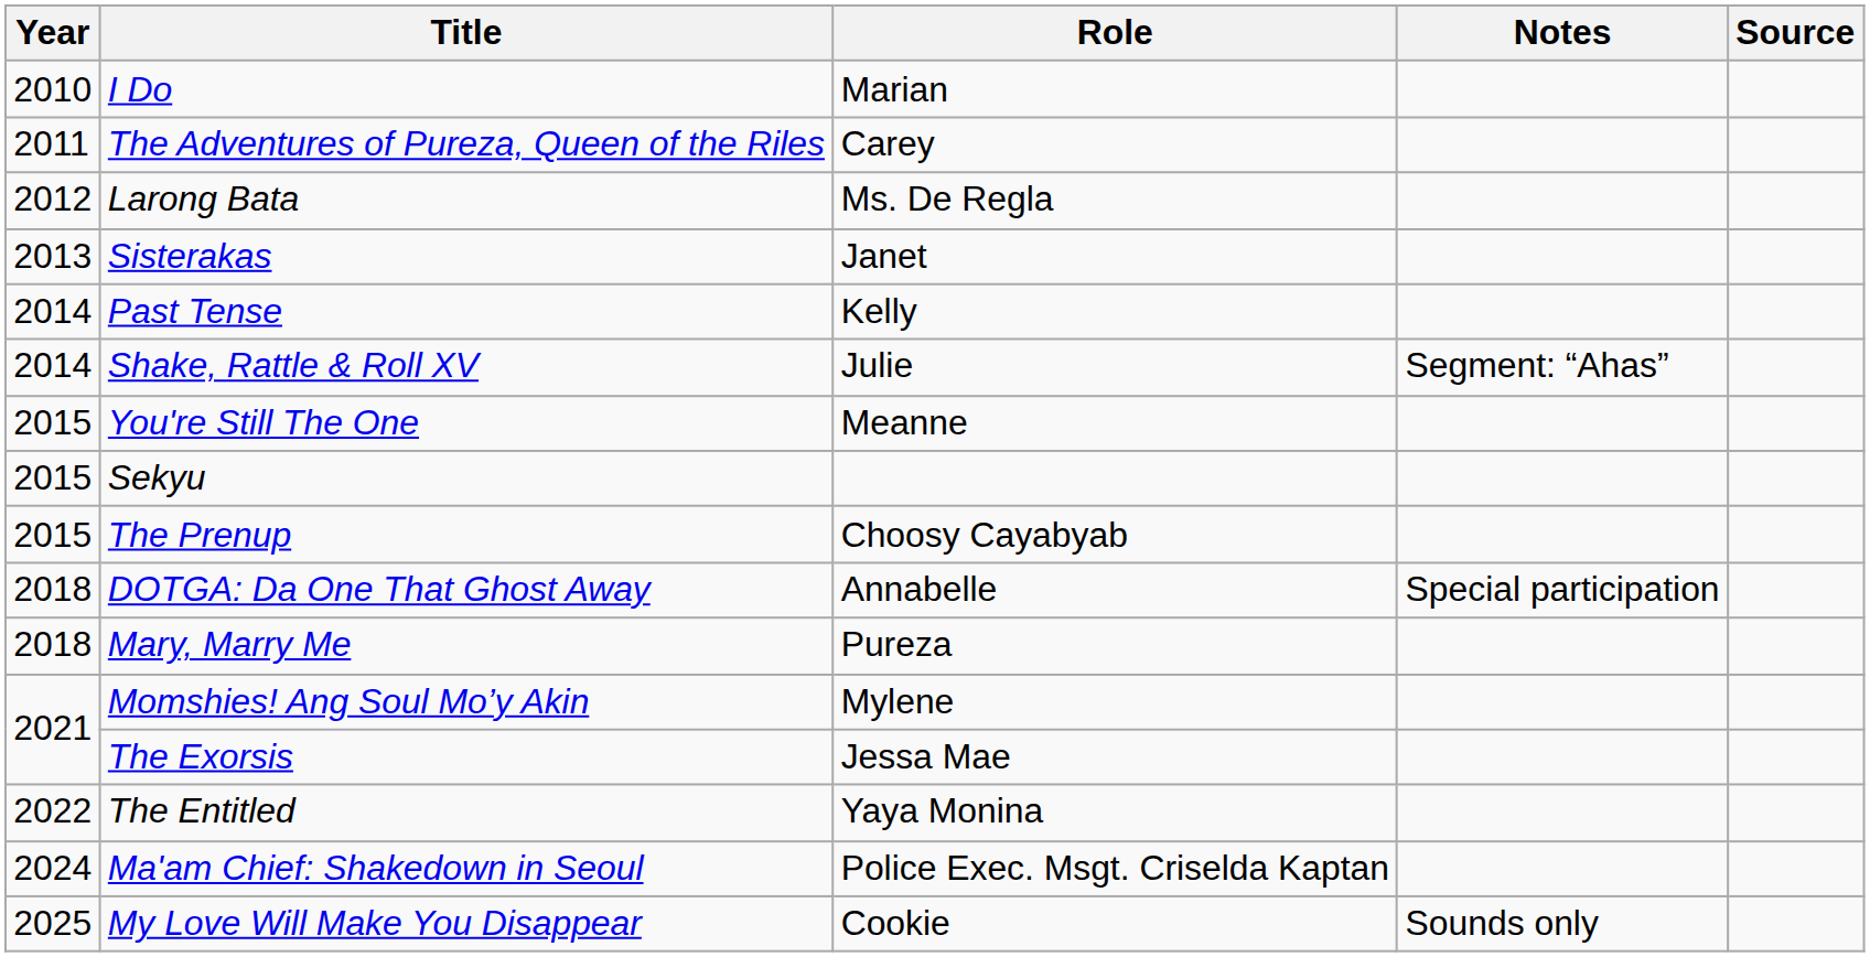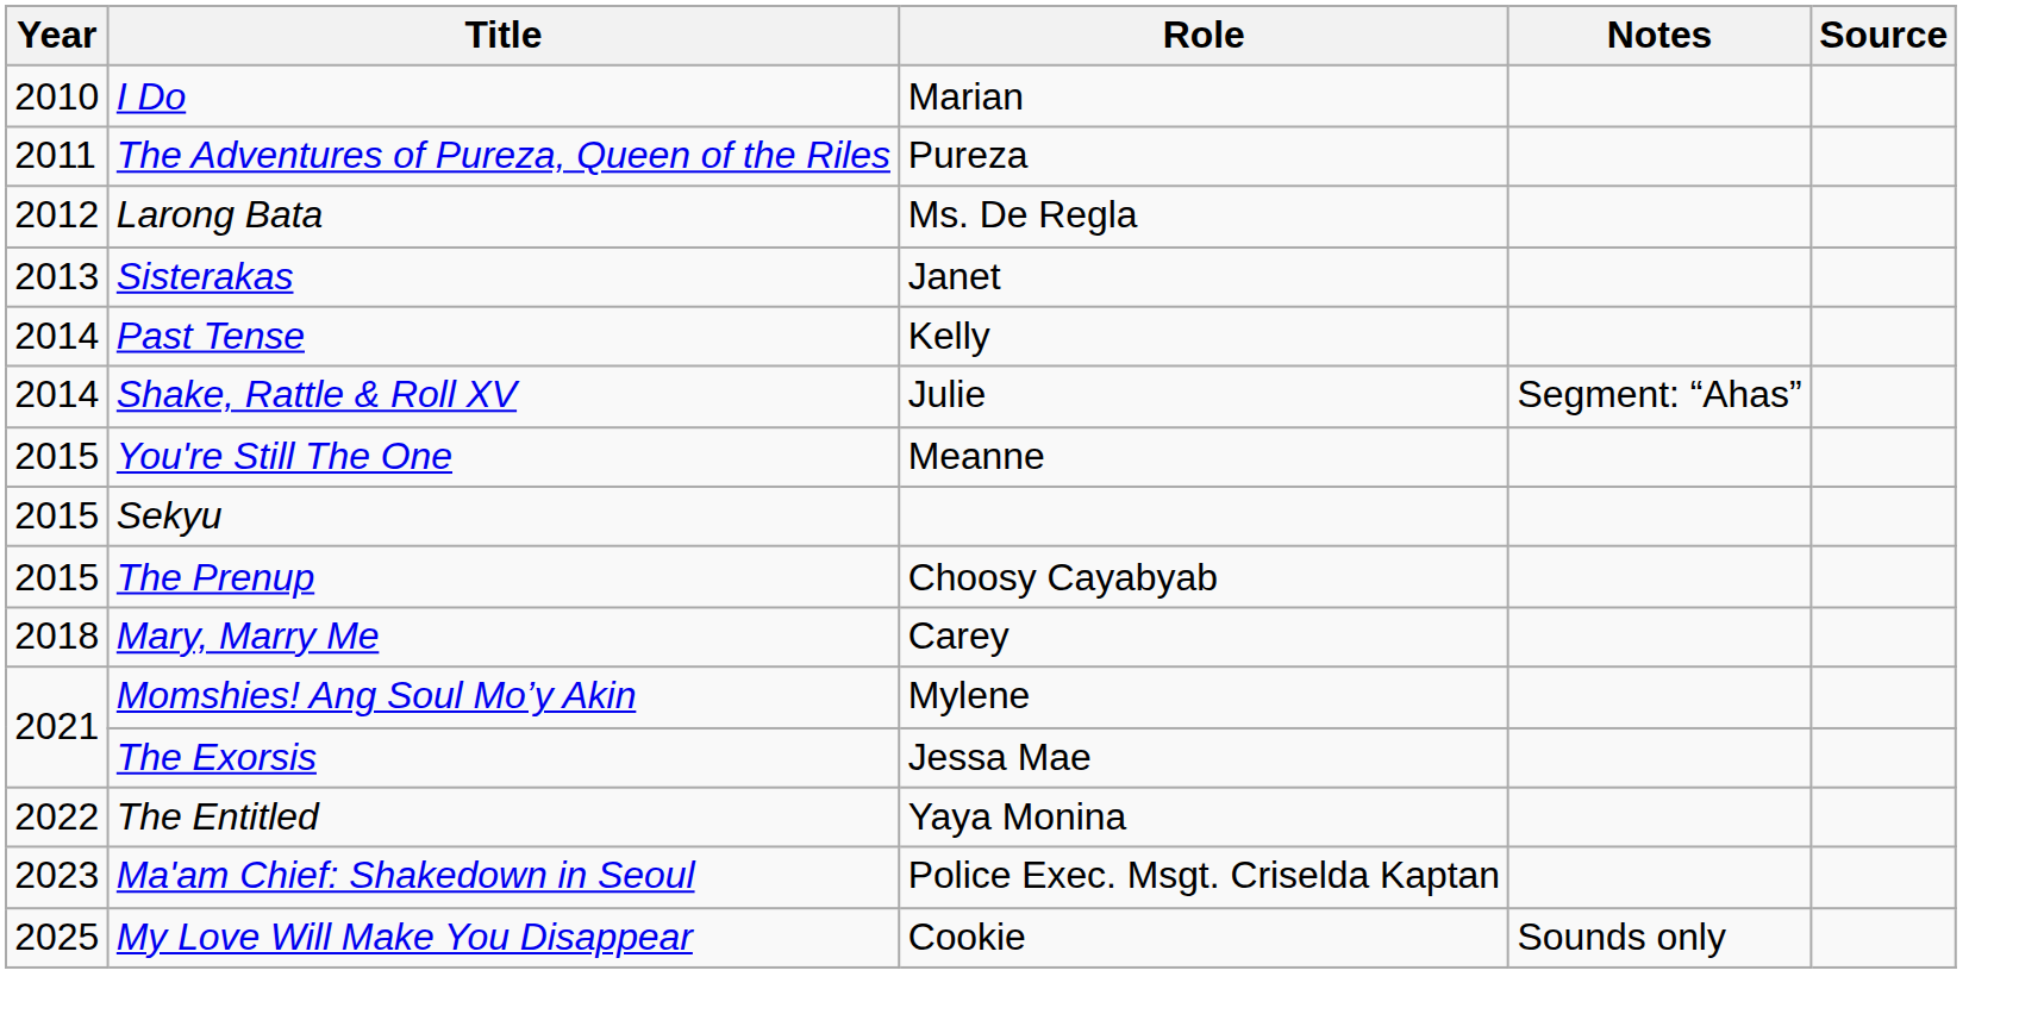 <table class="wikitable sortable" >
 <tr>
 <th>Year</th>
 <th>Title</th>
 <th>Role</th>
 <th class="unsortable">Notes </th>
 <th class="unsortable">Source </th>
 </tr>
 <tr>
 <td>2010</td>
 <td><em><a href='#'>I Do</a></em></td>
 <td>Marian</td>
 <td></td>
 <td></td>
 </tr>
 <tr>
 <td>2011</td>
 <td><em><a href='#'>The Adventures of Pureza, Queen of the Riles</a></em></td>
-<td>Carey</td>
+<td>Pureza</td>
 <td></td>
 <td></td>
 </tr>
 <tr>
 <td>2012</td>
 <td><em>Larong Bata</em></td>
 <td>Ms. De Regla</td>
 <td></td>
 <td></td>
 </tr>
 <tr>
 <td>2013</td>
 <td><em><a href='#'>Sisterakas</a></em></td>
 <td>Janet</td>
 <td></td>
 <td></td>
 </tr>
 <tr>
 <td>2014</td>
 <td><em><a href='#'>Past Tense</a></em></td>
 <td>Kelly</td>
 <td></td>
 <td></td>
 </tr>
 <tr>
 <td>2014</td>
 <td><em><a href='#'>Shake, Rattle & Roll XV</a></em></td>
 <td>Julie</td>
 <td>Segment: “Ahas”</td>
 <td></td>
 </tr>
 <tr>
 <td>2015</td>
 <td><em><a href='#'>You're Still The One</a></em></td>
 <td>Meanne</td>
 <td></td>
 <td></td>
 </tr>
 <tr>
 <td>2015</td>
 <td><em>Sekyu</em></td>
 <td></td>
 <td></td>
 <td></td>
 </tr>
 <tr>
 <td>2015</td>
 <td><em><a href='#'>The Prenup</a></em></td>
 <td>Choosy Cayabyab</td>
 <td></td>
 <td></td>
 </tr>
 <tr>
 <td>2018</td>
-<td><em><a href='#'>DOTGA: Da One That Ghost Away</a></em></td>
-<td>Annabelle</td>
-<td>Special participation</td>
-<td></td>
-</tr>
-<tr>
-<td>2018</td>
 <td><em><a href='#'>Mary, Marry Me</a></em></td>
-<td>Pureza</td>
+<td>Carey</td>
 <td></td>
 <td></td>
 </tr>
 <tr>
 <td rowspan="2">2021</td>
 <td><em><a href='#'>Momshies! Ang Soul Mo’y Akin</a></em></td>
 <td>Mylene</td>
 <td></td>
 <td></td>
 </tr>
 <tr>
 <td><em><a href='#'>The Exorsis</a></em></td>
 <td>Jessa Mae</td>
 <td></td>
 <td></td>
 </tr>
 <tr>
 <td>2022</td>
 <td><em>The Entitled</em></td>
 <td>Yaya Monina</td>
 <td></td>
 <td></td>
 </tr>
 <tr>
-<td>2024</td>
+<td>2023</td>
 <td><em><a href='#'>Ma'am Chief: Shakedown in Seoul</a></em></td>
 <td>Police Exec. Msgt. Criselda Kaptan</td>
 <td></td>
 <td></td>
 </tr>
 <tr>
 <td>2025</td>
 <td><em><a href='#'>My Love Will Make You Disappear</a></em></td>
 <td>Cookie</td>
 <td>Sounds only</td>
 <td></td>
 </tr>
 </table>
